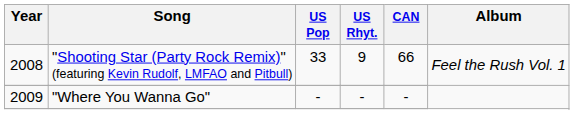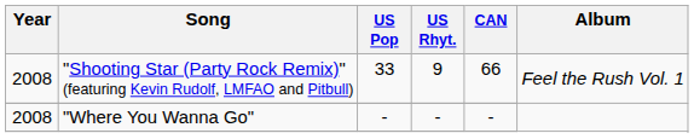 <table class="wikitable">
 <tr>
 <th align="center" valign="top" width="40">Year</th>
 <th align="left" valign="top">Song</th>
 <th align="center" valign="top" width="40"><small><a href='#'>US<br>Pop</a></small><br></th>
 <th align="center" valign="top" width="40"><small><a href='#'>US<br>Rhyt.</a></small><br></th>
 <th align="center" valign="top" width="40"><small><a href='#'>CAN</a></small><br></th>
 <th align="left" valign="top">Album</th>
 </tr>
 <tr>
 <td align="center" rowspan="1">2008</td>
 <td align="left" valign="top">"<a href='#'>Shooting Star (Party Rock Remix)</a>" <br><small>(featuring <a href='#'>Kevin Rudolf</a>, <a href='#'>LMFAO</a> and <a href='#'>Pitbull</a>)</small></td>
 <td align="center" valign="top">33</td>
 <td align="center" valign="top">9</td>
 <td align="center" valign="top">66</td>
 <td align="left" rowspan="2"><em>Feel the Rush Vol. 1</em></td>
 </tr>
 <tr>
 </tr>
 <tr>
-<td align="center" rowspan="1">2009</td>
+<td align="center" rowspan="1">2008</td>
 <td align="left" valign="top">"Where You Wanna Go"</td>
 <td align="center" valign="top">-</td>
 <td align="center" valign="top">-</td>
 <td align="center" valign="top">-</td>
 </tr>
 <tr>
 </tr>
 </table>
